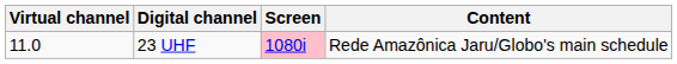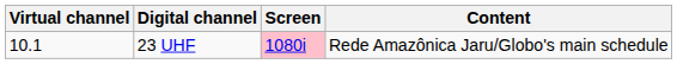 <table class="wikitable">
 <tr>
 <th>Virtual channel</th>
 <th>Digital channel</th>
 <th>Screen</th>
 <th>Content</th>
 </tr>
 <tr>
-<td>11.0</td>
+<td>10.1</td>
 <td>23 <a href='#'>UHF</a></td>
 <td style="background: pink;"><a href='#'>1080i</a></td>
 <td>Rede Amazônica Jaru/Globo's main schedule</td>
 </tr>
 </table>
